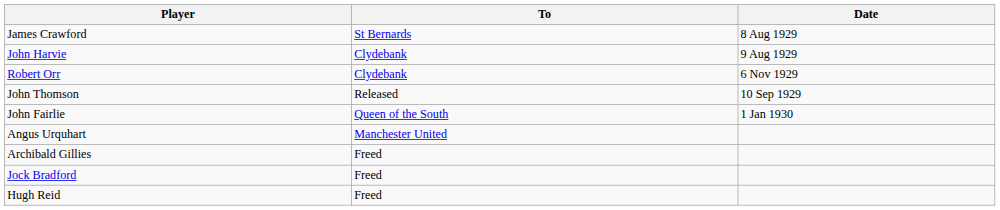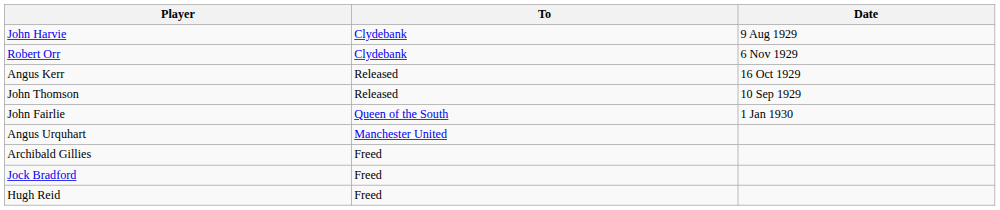 <table class="wikitable" style="text-align:center; font-size:95%;width:98%; text-align:left">
 <tr>
 <th>Player</th>
 <th>To</th>
 <th>Date</th>
-</tr>
-<tr>
-<td> James Crawford</td>
-<td> <a href='#'>St Bernards</a></td>
-<td>8 Aug 1929</td>
 </tr>
 <tr>
 <td> <a href='#'>John Harvie</a></td>
 <td> <a href='#'>Clydebank</a></td>
 <td>9 Aug 1929</td>
 </tr>
 <tr>
 <td> <a href='#'>Robert Orr</a></td>
 <td> <a href='#'>Clydebank</a></td>
 <td>6 Nov 1929</td>
+</tr>
+<tr>
+<td> Angus Kerr</td>
+<td> Released</td>
+<td>16 Oct 1929</td>
 </tr>
 <tr>
 <td> John Thomson</td>
 <td> Released</td>
 <td>10 Sep 1929</td>
 </tr>
 <tr>
 <td> John Fairlie</td>
 <td> <a href='#'>Queen of the South</a></td>
 <td>1 Jan 1930</td>
 </tr>
 <tr>
 <td> Angus Urquhart</td>
 <td> <a href='#'>Manchester United</a></td>
 <td></td>
 </tr>
 <tr>
 <td> Archibald Gillies</td>
 <td> Freed</td>
 <td></td>
 </tr>
 <tr>
 <td> <a href='#'>Jock Bradford</a></td>
 <td> Freed</td>
 <td></td>
 </tr>
 <tr>
 <td> Hugh Reid</td>
 <td> Freed</td>
 <td></td>
 </tr>
 </table>
